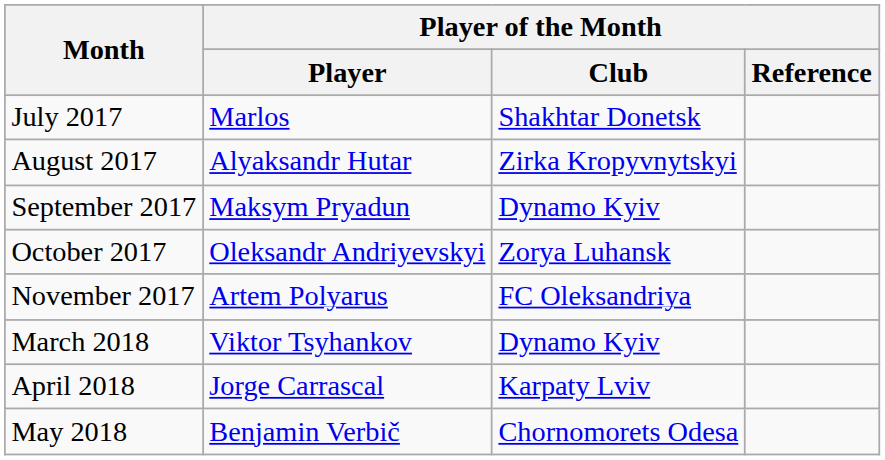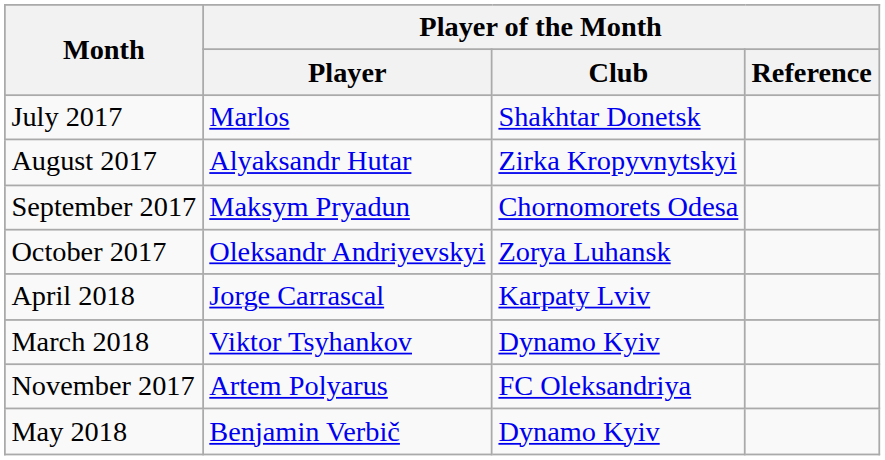 <table class="wikitable">
 <tr>
 <th rowspan="2">Month</th>
 <th colspan="3">Player of the Month</th>
 </tr>
 <tr>
 <th>Player</th>
 <th>Club</th>
 <th>Reference</th>
 </tr>
 <tr>
 <td>July 2017</td>
 <td> <a href='#'>Marlos</a></td>
 <td><a href='#'>Shakhtar Donetsk</a></td>
 <td align=center></td>
 </tr>
 <tr>
 <td>August 2017</td>
 <td> <a href='#'>Alyaksandr Hutar</a></td>
 <td><a href='#'>Zirka Kropyvnytskyi</a></td>
 <td align=center></td>
 </tr>
 <tr>
 <td>September 2017</td>
 <td> <a href='#'>Maksym Pryadun</a></td>
-<td><a href='#'>Dynamo Kyiv</a></td>
+<td><a href='#'>Chornomorets Odesa</a></td>
 <td align=center></td>
 </tr>
 <tr>
 <td>October 2017</td>
 <td> <a href='#'>Oleksandr Andriyevskyi</a></td>
 <td><a href='#'>Zorya Luhansk</a></td>
 <td align=center></td>
 </tr>
 <tr>
-<td>November 2017</td>
-<td> <a href='#'>Artem Polyarus</a></td>
-<td><a href='#'>FC Oleksandriya</a></td>
+<td>April 2018</td>
+<td> <a href='#'>Jorge Carrascal</a></td>
+<td><a href='#'>Karpaty Lviv</a></td>
 <td align=center></td>
 </tr>
 <tr>
 <td>March 2018</td>
 <td> <a href='#'>Viktor Tsyhankov</a></td>
 <td><a href='#'>Dynamo Kyiv</a></td>
 <td align=center></td>
 </tr>
 <tr>
-<td>April 2018</td>
-<td> <a href='#'>Jorge Carrascal</a></td>
-<td><a href='#'>Karpaty Lviv</a></td>
+<td>November 2017</td>
+<td> <a href='#'>Artem Polyarus</a></td>
+<td><a href='#'>FC Oleksandriya</a></td>
 <td align=center></td>
 </tr>
 <tr>
 <td>May 2018</td>
 <td> <a href='#'>Benjamin Verbič</a></td>
-<td><a href='#'>Chornomorets Odesa</a></td>
+<td><a href='#'>Dynamo Kyiv</a></td>
 <td align=center></td>
 </tr>
 </table>
